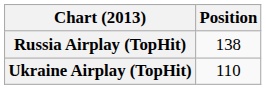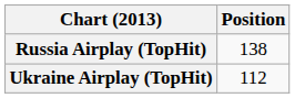 <table class="wikitable sortable plainrowheaders" style="text-align:center;">
 <tr>
 <th scope="col">Chart (2013)</th>
 <th scope="col">Position</th>
 </tr>
 <tr>
 <th scope="row">Russia Airplay (TopHit)</th>
 <td>138</td>
 </tr>
 <tr>
 <th scope="row">Ukraine Airplay (TopHit)</th>
-<td>110</td>
+<td>112</td>
 </tr>
 </table>
